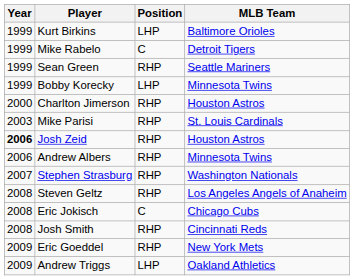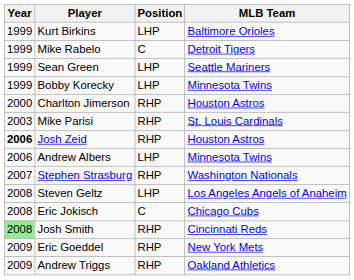 <table class="wikitable">
 <tr>
 <th>Year</th>
 <th>Player</th>
 <th>Position</th>
 <th>MLB Team</th>
 </tr>
 <tr>
 <td>1999</td>
 <td>Kurt Birkins</td>
 <td>LHP</td>
 <td><a href='#'>Baltimore Orioles</a></td>
 </tr>
 <tr>
 <td>1999</td>
 <td>Mike Rabelo</td>
 <td>C</td>
 <td><a href='#'>Detroit Tigers</a></td>
 </tr>
 <tr>
 <td>1999</td>
 <td>Sean Green</td>
-<td>RHP</td>
+<td>LHP</td>
 <td><a href='#'>Seattle Mariners</a></td>
 </tr>
 <tr>
 <td>1999</td>
 <td>Bobby Korecky</td>
 <td>LHP</td>
 <td><a href='#'>Minnesota Twins</a></td>
 </tr>
 <tr>
 <td>2000</td>
 <td>Charlton Jimerson</td>
 <td>RHP</td>
 <td><a href='#'>Houston Astros</a></td>
 </tr>
 <tr>
 <td>2003</td>
 <td>Mike Parisi</td>
 <td>RHP</td>
 <td><a href='#'>St. Louis Cardinals</a></td>
 </tr>
 <tr>
 <td><strong>2006</strong></td>
 <td><a href='#'>Josh Zeid</a></td>
 <td>RHP</td>
 <td><a href='#'>Houston Astros</a></td>
 </tr>
 <tr>
 <td>2006</td>
 <td>Andrew Albers</td>
-<td>RHP</td>
+<td>LHP</td>
 <td><a href='#'>Minnesota Twins</a></td>
 </tr>
 <tr>
 <td>2007</td>
 <td><a href='#'>Stephen Strasburg</a></td>
 <td>RHP</td>
 <td><a href='#'>Washington Nationals</a></td>
 </tr>
 <tr>
 <td>2008</td>
 <td>Steven Geltz</td>
-<td>RHP</td>
+<td>LHP</td>
 <td><a href='#'>Los Angeles Angels of Anaheim</a></td>
 </tr>
 <tr>
 <td>2008</td>
 <td>Eric Jokisch</td>
 <td>C</td>
 <td><a href='#'>Chicago Cubs</a></td>
 </tr>
 <tr>
-<td>2008</td>
+<td style="background: lightgreen;">2008</td>
 <td>Josh Smith</td>
 <td>RHP</td>
 <td><a href='#'>Cincinnati Reds</a></td>
 </tr>
 <tr>
 <td>2009</td>
 <td>Eric Goeddel</td>
 <td>RHP</td>
 <td><a href='#'>New York Mets</a></td>
 </tr>
 <tr>
 <td>2009</td>
 <td>Andrew Triggs</td>
-<td>LHP</td>
+<td>RHP</td>
 <td><a href='#'>Oakland Athletics</a></td>
 </tr>
 </table>
